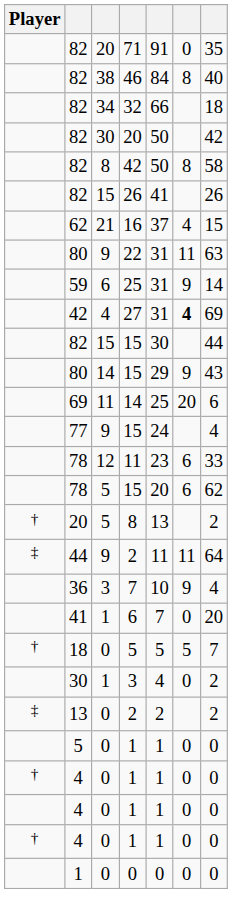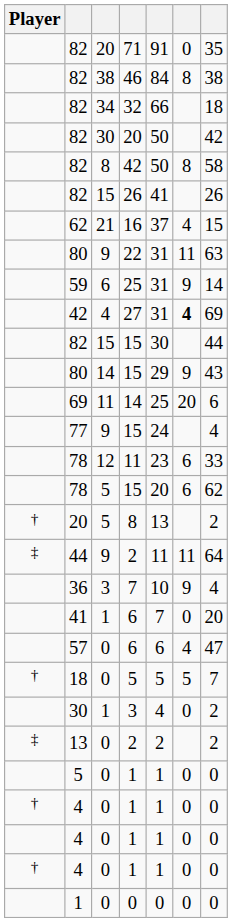 <table class="wikitable sortable" style="text-align:center;">
 <tr>
 <th>Player</th>
 <th></th>
 <th></th>
 <th></th>
 <th></th>
 <th data-sort-type="number"></th>
 <th></th>
 </tr>
 <tr>
 <td></td>
 <td>82</td>
 <td>20</td>
 <td>71</td>
 <td>91</td>
 <td>0</td>
 <td>35</td>
 </tr>
 <tr>
 <td></td>
 <td>82</td>
 <td>38</td>
 <td>46</td>
 <td>84</td>
 <td>8</td>
-<td>40</td>
+<td>38</td>
 </tr>
 <tr>
 <td></td>
 <td>82</td>
 <td>34</td>
 <td>32</td>
 <td>66</td>
 <td></td>
 <td>18</td>
 </tr>
 <tr>
 <td></td>
 <td>82</td>
 <td>30</td>
 <td>20</td>
 <td>50</td>
 <td></td>
 <td>42</td>
 </tr>
 <tr>
 <td></td>
 <td>82</td>
 <td>8</td>
 <td>42</td>
 <td>50</td>
 <td>8</td>
 <td>58</td>
 </tr>
 <tr>
 <td></td>
 <td>82</td>
 <td>15</td>
 <td>26</td>
 <td>41</td>
 <td></td>
 <td>26</td>
 </tr>
 <tr>
 <td></td>
 <td>62</td>
 <td>21</td>
 <td>16</td>
 <td>37</td>
 <td>4</td>
 <td>15</td>
 </tr>
 <tr>
 <td></td>
 <td>80</td>
 <td>9</td>
 <td>22</td>
 <td>31</td>
 <td>11</td>
 <td>63</td>
 </tr>
 <tr>
 <td></td>
 <td>59</td>
 <td>6</td>
 <td>25</td>
 <td>31</td>
 <td>9</td>
 <td>14</td>
 </tr>
 <tr>
 <td></td>
 <td>42</td>
 <td>4</td>
 <td>27</td>
 <td>31</td>
 <td><strong>4</strong></td>
 <td>69</td>
 </tr>
 <tr>
 <td></td>
 <td>82</td>
 <td>15</td>
 <td>15</td>
 <td>30</td>
 <td></td>
 <td>44</td>
 </tr>
 <tr>
 <td></td>
 <td>80</td>
 <td>14</td>
 <td>15</td>
 <td>29</td>
 <td>9</td>
 <td>43</td>
 </tr>
 <tr>
 <td></td>
 <td>69</td>
 <td>11</td>
 <td>14</td>
 <td>25</td>
 <td>20</td>
 <td>6</td>
 </tr>
 <tr>
 <td></td>
 <td>77</td>
 <td>9</td>
 <td>15</td>
 <td>24</td>
 <td></td>
 <td>4</td>
 </tr>
 <tr>
 <td></td>
 <td>78</td>
 <td>12</td>
 <td>11</td>
 <td>23</td>
 <td>6</td>
 <td>33</td>
 </tr>
 <tr>
 <td></td>
 <td>78</td>
 <td>5</td>
 <td>15</td>
 <td>20</td>
 <td>6</td>
 <td>62</td>
 </tr>
 <tr>
 <td><sup>†</sup></td>
 <td>20</td>
 <td>5</td>
 <td>8</td>
 <td>13</td>
 <td></td>
 <td>2</td>
 </tr>
 <tr>
 <td><sup>‡</sup></td>
 <td>44</td>
 <td>9</td>
 <td>2</td>
 <td>11</td>
 <td>11</td>
 <td>64</td>
 </tr>
 <tr>
 <td></td>
 <td>36</td>
 <td>3</td>
 <td>7</td>
 <td>10</td>
 <td>9</td>
 <td>4</td>
 </tr>
 <tr>
 <td></td>
 <td>41</td>
 <td>1</td>
 <td>6</td>
 <td>7</td>
 <td>0</td>
 <td>20</td>
 </tr>
 <tr>
+<td></td>
+<td>57</td>
+<td>0</td>
+<td>6</td>
+<td>6</td>
+<td>4</td>
+<td>47</td>
+</tr>
+<tr>
 <td><sup>†</sup></td>
 <td>18</td>
 <td>0</td>
 <td>5</td>
 <td>5</td>
 <td>5</td>
 <td>7</td>
 </tr>
 <tr>
 <td></td>
 <td>30</td>
 <td>1</td>
 <td>3</td>
 <td>4</td>
 <td>0</td>
 <td>2</td>
 </tr>
 <tr>
 <td><sup>‡</sup></td>
 <td>13</td>
 <td>0</td>
 <td>2</td>
 <td>2</td>
 <td></td>
 <td>2</td>
 </tr>
 <tr>
 <td></td>
 <td>5</td>
 <td>0</td>
 <td>1</td>
 <td>1</td>
 <td>0</td>
 <td>0</td>
 </tr>
 <tr>
 <td><sup>†</sup></td>
 <td>4</td>
 <td>0</td>
 <td>1</td>
 <td>1</td>
 <td>0</td>
 <td>0</td>
 </tr>
 <tr>
 <td></td>
 <td>4</td>
 <td>0</td>
 <td>1</td>
 <td>1</td>
 <td>0</td>
 <td>0</td>
 </tr>
 <tr>
 <td><sup>†</sup></td>
 <td>4</td>
 <td>0</td>
 <td>1</td>
 <td>1</td>
 <td>0</td>
 <td>0</td>
 </tr>
 <tr>
 <td></td>
 <td>1</td>
 <td>0</td>
 <td>0</td>
 <td>0</td>
 <td>0</td>
 <td>0</td>
 </tr>
 </table>
